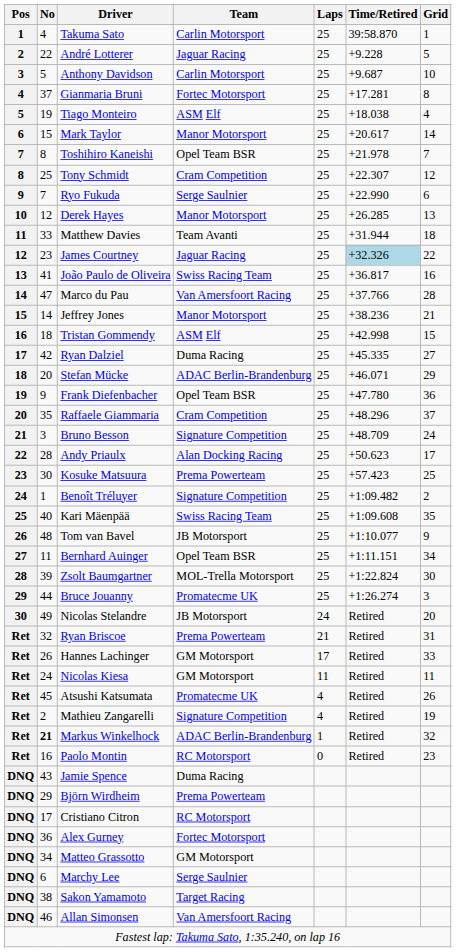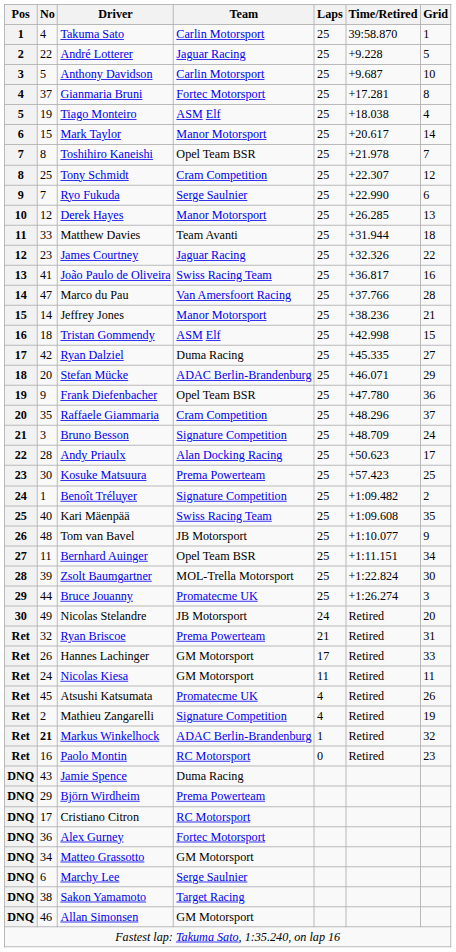 <table class="wikitable" style="font-size: 95%;">
 <tr>
 <th>Pos</th>
 <th>No</th>
 <th>Driver</th>
 <th>Team</th>
 <th>Laps</th>
 <th>Time/Retired</th>
 <th>Grid</th>
 </tr>
 <tr>
 <th>1</th>
 <td>4</td>
 <td> <a href='#'>Takuma Sato</a></td>
 <td><a href='#'>Carlin Motorsport</a></td>
 <td>25</td>
 <td>39:58.870</td>
 <td>1</td>
 </tr>
 <tr>
 <th>2</th>
 <td>22</td>
 <td> <a href='#'>André Lotterer</a></td>
 <td><a href='#'>Jaguar Racing</a></td>
 <td>25</td>
 <td>+9.228</td>
 <td>5</td>
 </tr>
 <tr>
 <th>3</th>
 <td>5</td>
 <td> <a href='#'>Anthony Davidson</a></td>
 <td><a href='#'>Carlin Motorsport</a></td>
 <td>25</td>
 <td>+9.687</td>
 <td>10</td>
 </tr>
 <tr>
 <th>4</th>
 <td>37</td>
 <td> <a href='#'>Gianmaria Bruni</a></td>
 <td><a href='#'>Fortec Motorsport</a></td>
 <td>25</td>
 <td>+17.281</td>
 <td>8</td>
 </tr>
 <tr>
 <th>5</th>
 <td>19</td>
 <td> <a href='#'>Tiago Monteiro</a></td>
 <td><a href='#'>ASM</a> <a href='#'>Elf</a></td>
 <td>25</td>
 <td>+18.038</td>
 <td>4</td>
 </tr>
 <tr>
 <th>6</th>
 <td>15</td>
 <td> <a href='#'>Mark Taylor</a></td>
 <td><a href='#'>Manor Motorsport</a></td>
 <td>25</td>
 <td>+20.617</td>
 <td>14</td>
 </tr>
 <tr>
 <th>7</th>
 <td>8</td>
 <td> <a href='#'>Toshihiro Kaneishi</a></td>
 <td>Opel Team BSR</td>
 <td>25</td>
 <td>+21.978</td>
 <td>7</td>
 </tr>
 <tr>
 <th>8</th>
 <td>25</td>
 <td> <a href='#'>Tony Schmidt</a></td>
 <td><a href='#'>Cram Competition</a></td>
 <td>25</td>
 <td>+22.307</td>
 <td>12</td>
 </tr>
 <tr>
 <th>9</th>
 <td>7</td>
 <td> <a href='#'>Ryo Fukuda</a></td>
 <td><a href='#'>Serge Saulnier</a></td>
 <td>25</td>
 <td>+22.990</td>
 <td>6</td>
 </tr>
 <tr>
 <th>10</th>
 <td>12</td>
 <td> <a href='#'>Derek Hayes</a></td>
 <td><a href='#'>Manor Motorsport</a></td>
 <td>25</td>
 <td>+26.285</td>
 <td>13</td>
 </tr>
 <tr>
 <th>11</th>
 <td>33</td>
 <td> Matthew Davies</td>
 <td>Team Avanti</td>
 <td>25</td>
 <td>+31.944</td>
 <td>18</td>
 </tr>
 <tr>
 <th>12</th>
 <td>23</td>
 <td> <a href='#'>James Courtney</a></td>
 <td><a href='#'>Jaguar Racing</a></td>
 <td>25</td>
-<td style="background: lightblue;">+32.326</td>
+<td>+32.326</td>
 <td>22</td>
 </tr>
 <tr>
 <th>13</th>
 <td>41</td>
 <td> <a href='#'>João Paulo de Oliveira</a></td>
 <td><a href='#'>Swiss Racing Team</a></td>
 <td>25</td>
 <td>+36.817</td>
 <td>16</td>
 </tr>
 <tr>
 <th>14</th>
 <td>47</td>
 <td> Marco du Pau</td>
 <td><a href='#'>Van Amersfoort Racing</a></td>
 <td>25</td>
 <td>+37.766</td>
 <td>28</td>
 </tr>
 <tr>
 <th>15</th>
 <td>14</td>
 <td> Jeffrey Jones</td>
 <td><a href='#'>Manor Motorsport</a></td>
 <td>25</td>
 <td>+38.236</td>
 <td>21</td>
 </tr>
 <tr>
 <th>16</th>
 <td>18</td>
 <td> <a href='#'>Tristan Gommendy</a></td>
 <td><a href='#'>ASM</a> <a href='#'>Elf</a></td>
 <td>25</td>
 <td>+42.998</td>
 <td>15</td>
 </tr>
 <tr>
 <th>17</th>
 <td>42</td>
 <td> <a href='#'>Ryan Dalziel</a></td>
 <td>Duma Racing</td>
 <td>25</td>
 <td>+45.335</td>
 <td>27</td>
 </tr>
 <tr>
 <th>18</th>
 <td>20</td>
 <td> <a href='#'>Stefan Mücke</a></td>
 <td><a href='#'>ADAC Berlin-Brandenburg</a></td>
 <td>25</td>
 <td>+46.071</td>
 <td>29</td>
 </tr>
 <tr>
 <th>19</th>
 <td>9</td>
 <td> <a href='#'>Frank Diefenbacher</a></td>
 <td>Opel Team BSR</td>
 <td>25</td>
 <td>+47.780</td>
 <td>36</td>
 </tr>
 <tr>
 <th>20</th>
 <td>35</td>
 <td> <a href='#'>Raffaele Giammaria</a></td>
 <td><a href='#'>Cram Competition</a></td>
 <td>25</td>
 <td>+48.296</td>
 <td>37</td>
 </tr>
 <tr>
 <th>21</th>
 <td>3</td>
 <td> <a href='#'>Bruno Besson</a></td>
 <td><a href='#'>Signature Competition</a></td>
 <td>25</td>
 <td>+48.709</td>
 <td>24</td>
 </tr>
 <tr>
 <th>22</th>
 <td>28</td>
 <td> <a href='#'>Andy Priaulx</a></td>
 <td><a href='#'>Alan Docking Racing</a></td>
 <td>25</td>
 <td>+50.623</td>
 <td>17</td>
 </tr>
 <tr>
 <th>23</th>
 <td>30</td>
 <td> <a href='#'>Kosuke Matsuura</a></td>
 <td><a href='#'>Prema Powerteam</a></td>
 <td>25</td>
 <td>+57.423</td>
 <td>25</td>
 </tr>
 <tr>
 <th>24</th>
 <td>1</td>
 <td> <a href='#'>Benoît Tréluyer</a></td>
 <td><a href='#'>Signature Competition</a></td>
 <td>25</td>
 <td>+1:09.482</td>
 <td>2</td>
 </tr>
 <tr>
 <th>25</th>
 <td>40</td>
 <td> Kari Mäenpää</td>
 <td><a href='#'>Swiss Racing Team</a></td>
 <td>25</td>
 <td>+1:09.608</td>
 <td>35</td>
 </tr>
 <tr>
 <th>26</th>
 <td>48</td>
 <td> Tom van Bavel</td>
 <td>JB Motorsport</td>
 <td>25</td>
 <td>+1:10.077</td>
 <td>9</td>
 </tr>
 <tr>
 <th>27</th>
 <td>11</td>
 <td> <a href='#'>Bernhard Auinger</a></td>
 <td>Opel Team BSR</td>
 <td>25</td>
 <td>+1:11.151</td>
 <td>34</td>
 </tr>
 <tr>
 <th>28</th>
 <td>39</td>
 <td> <a href='#'>Zsolt Baumgartner</a></td>
 <td>MOL-Trella Motorsport</td>
 <td>25</td>
 <td>+1:22.824</td>
 <td>30</td>
 </tr>
 <tr>
 <th>29</th>
 <td>44</td>
 <td> <a href='#'>Bruce Jouanny</a></td>
 <td><a href='#'>Promatecme UK</a></td>
 <td>25</td>
 <td>+1:26.274</td>
 <td>3</td>
 </tr>
 <tr>
 <th>30</th>
 <td>49</td>
 <td> Nicolas Stelandre</td>
 <td>JB Motorsport</td>
 <td>24</td>
 <td>Retired</td>
 <td>20</td>
 </tr>
 <tr>
 <th>Ret</th>
 <td>32</td>
 <td> <a href='#'>Ryan Briscoe</a></td>
 <td><a href='#'>Prema Powerteam</a></td>
 <td>21</td>
 <td>Retired</td>
 <td>31</td>
 </tr>
 <tr>
 <th>Ret</th>
 <td>26</td>
 <td> Hannes Lachinger</td>
 <td>GM Motorsport</td>
 <td>17</td>
 <td>Retired</td>
 <td>33</td>
 </tr>
 <tr>
 <th>Ret</th>
 <td>24</td>
 <td> <a href='#'>Nicolas Kiesa</a></td>
 <td>GM Motorsport</td>
 <td>11</td>
 <td>Retired</td>
 <td>11</td>
 </tr>
 <tr>
 <th>Ret</th>
 <td>45</td>
 <td> Atsushi Katsumata</td>
 <td><a href='#'>Promatecme UK</a></td>
 <td>4</td>
 <td>Retired</td>
 <td>26</td>
 </tr>
 <tr>
 <th>Ret</th>
 <td>2</td>
 <td> Mathieu Zangarelli</td>
 <td><a href='#'>Signature Competition</a></td>
 <td>4</td>
 <td>Retired</td>
 <td>19</td>
 </tr>
 <tr>
 <th>Ret</th>
 <td><strong>21</strong></td>
 <td> <a href='#'>Markus Winkelhock</a></td>
 <td><a href='#'>ADAC Berlin-Brandenburg</a></td>
 <td>1</td>
 <td>Retired</td>
 <td>32</td>
 </tr>
 <tr>
 <th>Ret</th>
 <td>16</td>
 <td> <a href='#'>Paolo Montin</a></td>
 <td><a href='#'>RC Motorsport</a></td>
 <td>0</td>
 <td>Retired</td>
 <td>23</td>
 </tr>
 <tr>
 <th>DNQ</th>
 <td>43</td>
 <td> <a href='#'>Jamie Spence</a></td>
 <td>Duma Racing</td>
 <td></td>
 <td></td>
 <td></td>
 </tr>
 <tr>
 <th>DNQ</th>
 <td>29</td>
 <td> <a href='#'>Björn Wirdheim</a></td>
 <td><a href='#'>Prema Powerteam</a></td>
 <td></td>
 <td></td>
 <td></td>
 </tr>
 <tr>
 <th>DNQ</th>
 <td>17</td>
 <td> Cristiano Citron</td>
 <td><a href='#'>RC Motorsport</a></td>
 <td></td>
 <td></td>
 <td></td>
 </tr>
 <tr>
 <th>DNQ</th>
 <td>36</td>
 <td> <a href='#'>Alex Gurney</a></td>
 <td><a href='#'>Fortec Motorsport</a></td>
 <td></td>
 <td></td>
 <td></td>
 </tr>
 <tr>
 <th>DNQ</th>
 <td>34</td>
 <td> <a href='#'>Matteo Grassotto</a></td>
 <td>GM Motorsport</td>
 <td></td>
 <td></td>
 <td></td>
 </tr>
 <tr>
 <th>DNQ</th>
 <td>6</td>
 <td> <a href='#'>Marchy Lee</a></td>
 <td><a href='#'>Serge Saulnier</a></td>
 <td></td>
 <td></td>
 <td></td>
 </tr>
 <tr>
 <th>DNQ</th>
 <td>38</td>
 <td> <a href='#'>Sakon Yamamoto</a></td>
 <td><a href='#'>Target Racing</a></td>
 <td></td>
 <td></td>
 <td></td>
 </tr>
 <tr>
 <th>DNQ</th>
 <td>46</td>
 <td> <a href='#'>Allan Simonsen</a></td>
-<td><a href='#'>Van Amersfoort Racing</a></td>
+<td>GM Motorsport</td>
 <td></td>
 <td></td>
 <td></td>
 </tr>
 <tr>
 <td colspan=7 align=center><em>Fastest lap: <a href='#'>Takuma Sato</a>, 1:35.240,  on lap 16</em></td>
 </tr>
 </table>
